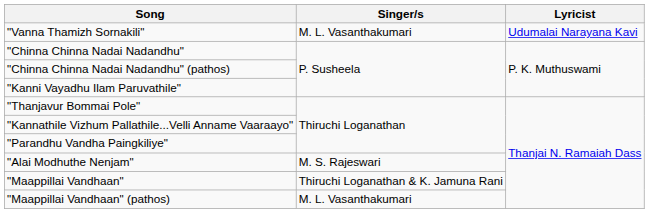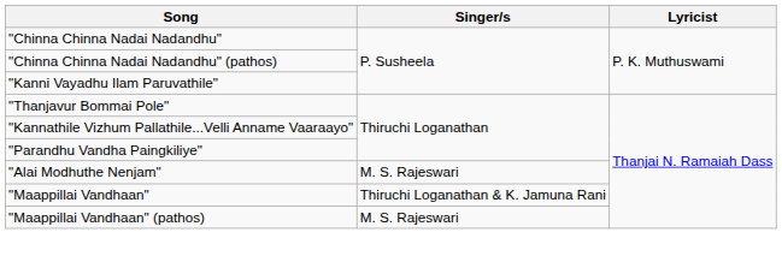 <table class="wikitable" style="font-size:95%;">
 <tr>
 <th>Song</th>
 <th>Singer/s</th>
 <th>Lyricist</th>
-</tr>
-<tr>
-<td>"Vanna Thamizh Sornakili"</td>
-<td>M. L. Vasanthakumari</td>
-<td><a href='#'>Udumalai Narayana Kavi</a></td>
 </tr>
 <tr>
 <td>"Chinna Chinna Nadai Nadandhu"</td>
 <td rowspan=3>P. Susheela</td>
 <td rowspan=3>P. K. Muthuswami</td>
 </tr>
 <tr>
 <td>"Chinna Chinna Nadai Nadandhu" (pathos)</td>
 </tr>
 <tr>
 <td>"Kanni Vayadhu Ilam Paruvathile"</td>
 </tr>
 <tr>
 <td>"Thanjavur Bommai Pole"</td>
 <td rowspan=3>Thiruchi Loganathan</td>
 <td rowspan=7><a href='#'>Thanjai N. Ramaiah Dass</a></td>
 </tr>
 <tr>
 <td>"Kannathile Vizhum Pallathile...Velli Anname Vaaraayo"</td>
 </tr>
 <tr>
 <td>"Parandhu Vandha Paingkiliye"</td>
 </tr>
 <tr>
 <td>"Alai Modhuthe Nenjam"</td>
 <td>M. S. Rajeswari</td>
 </tr>
 <tr>
 <td>"Maappillai Vandhaan"</td>
 <td>Thiruchi Loganathan & K. Jamuna Rani</td>
 </tr>
 <tr>
 <td>"Maappillai Vandhaan" (pathos)</td>
-<td>M. L. Vasanthakumari</td>
+<td>M. S. Rajeswari</td>
 </tr>
 </table>
